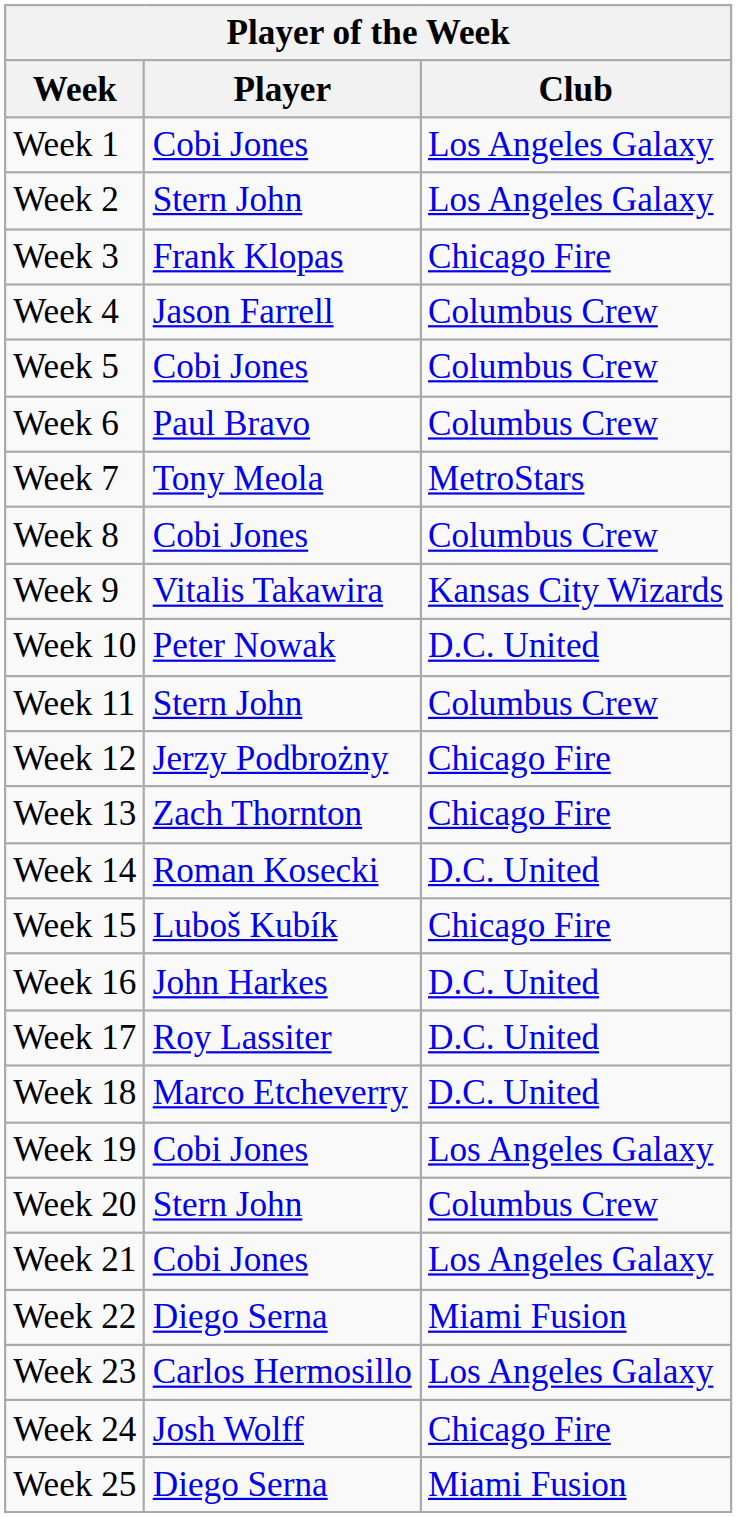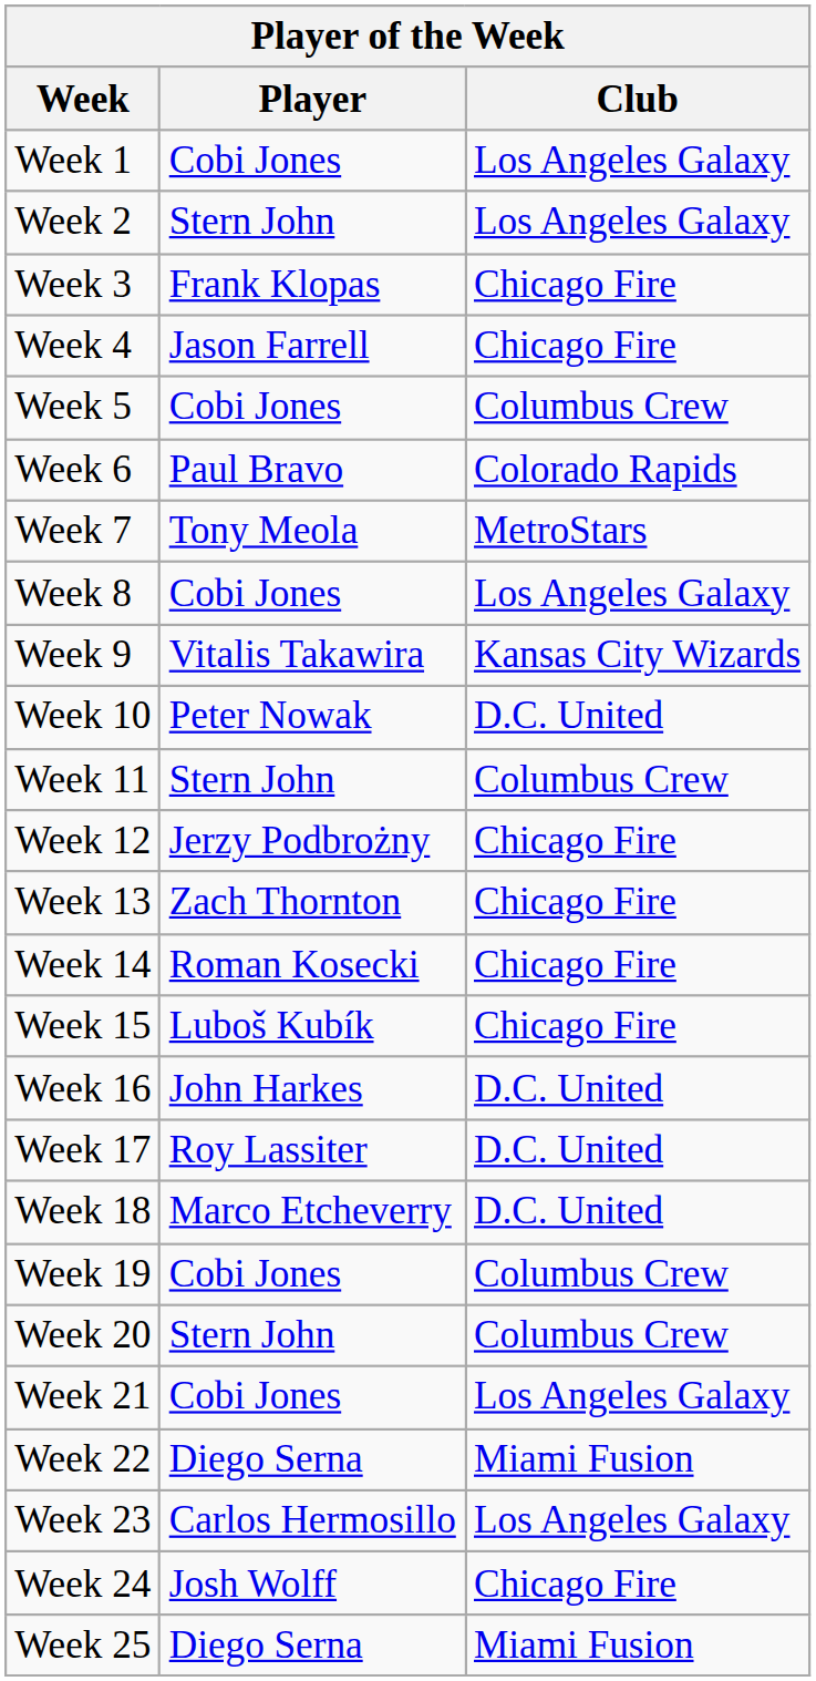 <table class="wikitable collapsible collapsed">
 <tr>
 <th colspan="3">Player of the Week</th>
 </tr>
 <tr>
 <th>Week</th>
 <th>Player</th>
 <th>Club</th>
 </tr>
 <tr>
 <td>Week 1</td>
 <td> <a href='#'>Cobi Jones</a></td>
 <td><a href='#'>Los Angeles Galaxy</a></td>
 </tr>
 <tr>
 <td>Week 2</td>
 <td> <a href='#'>Stern John</a></td>
 <td><a href='#'>Los Angeles Galaxy</a></td>
 </tr>
 <tr>
 <td>Week 3</td>
 <td> <a href='#'>Frank Klopas</a></td>
 <td><a href='#'>Chicago Fire</a></td>
 </tr>
 <tr>
 <td>Week 4</td>
 <td> <a href='#'>Jason Farrell</a></td>
-<td><a href='#'>Columbus Crew</a></td>
+<td><a href='#'>Chicago Fire</a></td>
 </tr>
 <tr>
 <td>Week 5</td>
 <td> <a href='#'>Cobi Jones</a></td>
 <td><a href='#'>Columbus Crew</a></td>
 </tr>
 <tr>
 <td>Week 6</td>
 <td> <a href='#'>Paul Bravo</a></td>
-<td><a href='#'>Columbus Crew</a></td>
+<td><a href='#'>Colorado Rapids</a></td>
 </tr>
 <tr>
 <td>Week 7</td>
 <td> <a href='#'>Tony Meola</a></td>
 <td><a href='#'>MetroStars</a></td>
 </tr>
 <tr>
 <td>Week 8</td>
 <td> <a href='#'>Cobi Jones</a></td>
-<td><a href='#'>Columbus Crew</a></td>
+<td><a href='#'>Los Angeles Galaxy</a></td>
 </tr>
 <tr>
 <td>Week 9</td>
 <td> <a href='#'>Vitalis Takawira</a></td>
 <td><a href='#'>Kansas City Wizards</a></td>
 </tr>
 <tr>
 <td>Week 10</td>
 <td> <a href='#'>Peter Nowak</a></td>
 <td><a href='#'>D.C. United</a></td>
 </tr>
 <tr>
 <td>Week 11</td>
 <td> <a href='#'>Stern John</a></td>
 <td><a href='#'>Columbus Crew</a></td>
 </tr>
 <tr>
 <td>Week 12</td>
 <td> <a href='#'>Jerzy Podbrożny</a></td>
 <td><a href='#'>Chicago Fire</a></td>
 </tr>
 <tr>
 <td>Week 13</td>
 <td> <a href='#'>Zach Thornton</a></td>
 <td><a href='#'>Chicago Fire</a></td>
 </tr>
 <tr>
 <td>Week 14</td>
 <td> <a href='#'>Roman Kosecki</a></td>
-<td><a href='#'>D.C. United</a></td>
+<td><a href='#'>Chicago Fire</a></td>
 </tr>
 <tr>
 <td>Week 15</td>
 <td> <a href='#'>Luboš Kubík</a></td>
 <td><a href='#'>Chicago Fire</a></td>
 </tr>
 <tr>
 <td>Week 16</td>
 <td> <a href='#'>John Harkes</a></td>
 <td><a href='#'>D.C. United</a></td>
 </tr>
 <tr>
 <td>Week 17</td>
 <td> <a href='#'>Roy Lassiter</a></td>
 <td><a href='#'>D.C. United</a></td>
 </tr>
 <tr>
 <td>Week 18</td>
 <td> <a href='#'>Marco Etcheverry</a></td>
 <td><a href='#'>D.C. United</a></td>
 </tr>
 <tr>
 <td>Week 19</td>
 <td> <a href='#'>Cobi Jones</a></td>
-<td><a href='#'>Los Angeles Galaxy</a></td>
+<td><a href='#'>Columbus Crew</a></td>
 </tr>
 <tr>
 <td>Week 20</td>
 <td> <a href='#'>Stern John</a></td>
 <td><a href='#'>Columbus Crew</a></td>
 </tr>
 <tr>
 <td>Week 21</td>
 <td> <a href='#'>Cobi Jones</a></td>
 <td><a href='#'>Los Angeles Galaxy</a></td>
 </tr>
 <tr>
 <td>Week 22</td>
 <td> <a href='#'>Diego Serna</a></td>
 <td><a href='#'>Miami Fusion</a></td>
 </tr>
 <tr>
 <td>Week 23</td>
 <td> <a href='#'>Carlos Hermosillo</a></td>
 <td><a href='#'>Los Angeles Galaxy</a></td>
 </tr>
 <tr>
 <td>Week 24</td>
 <td> <a href='#'>Josh Wolff</a></td>
 <td><a href='#'>Chicago Fire</a></td>
 </tr>
 <tr>
 <td>Week 25</td>
 <td> <a href='#'>Diego Serna</a></td>
 <td><a href='#'>Miami Fusion</a></td>
 </tr>
 </table>
